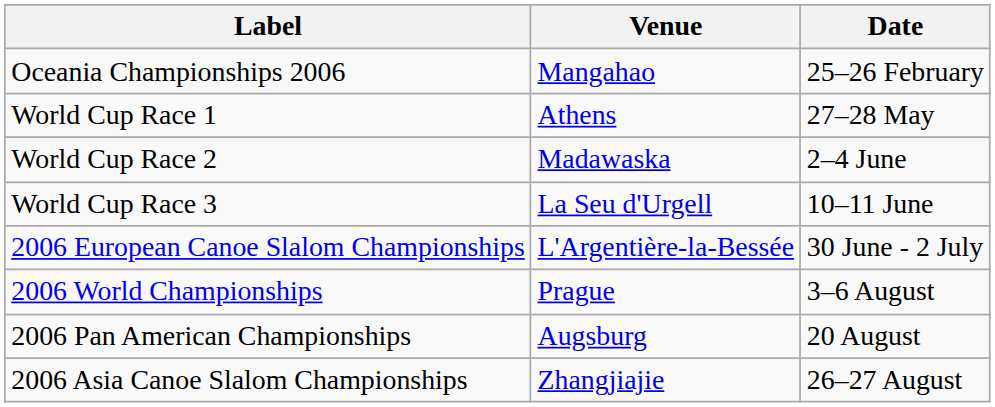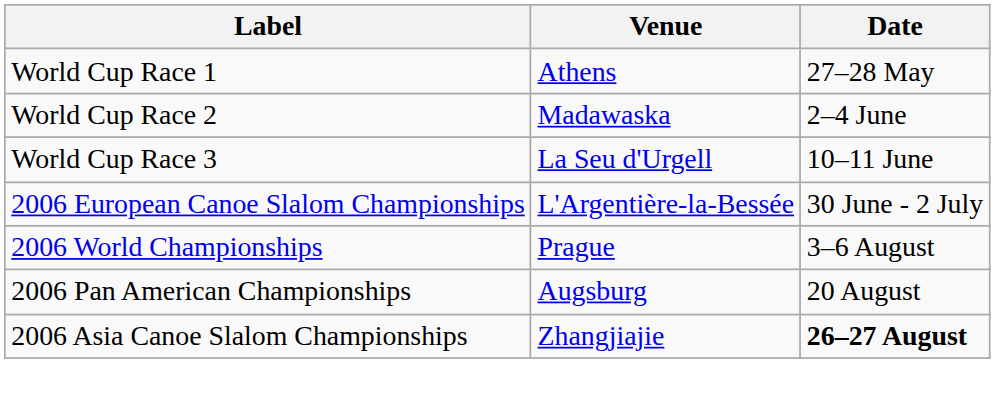 <table class="wikitable">
 <tr>
 <th>Label</th>
 <th>Venue</th>
 <th>Date</th>
-</tr>
-<tr align=left>
-<td>Oceania Championships 2006</td>
-<td align=left> <a href='#'>Mangahao</a></td>
-<td align=left>25–26 February</td>
 </tr>
 <tr align=left>
 <td>World Cup Race 1</td>
 <td align=left> <a href='#'>Athens</a></td>
 <td align=left>27–28 May</td>
 </tr>
 <tr align=left>
 <td>World Cup Race 2</td>
 <td align=left> <a href='#'>Madawaska</a></td>
 <td align=left>2–4 June</td>
 </tr>
 <tr align=left>
 <td>World Cup Race 3</td>
 <td align=left> <a href='#'>La Seu d'Urgell</a></td>
 <td align=left>10–11 June</td>
 </tr>
 <tr align=left>
 <td><a href='#'>2006 European Canoe Slalom Championships</a></td>
 <td align=left> <a href='#'>L'Argentière-la-Bessée</a></td>
 <td align=left>30 June - 2 July</td>
 </tr>
 <tr align=left>
 <td><a href='#'>2006 World Championships</a></td>
 <td align=left> <a href='#'>Prague</a></td>
 <td align=left>3–6 August</td>
 </tr>
 <tr align=left>
 <td>2006 Pan American Championships</td>
 <td align=left> <a href='#'>Augsburg</a></td>
 <td align=left>20 August</td>
 </tr>
 <tr align=left>
 <td>2006 Asia Canoe Slalom Championships</td>
 <td align=left> <a href='#'>Zhangjiajie</a></td>
-<td align=left>26–27 August</td>
+<td align=left><strong>26–27 August</strong></td>
 </tr>
 </table>
